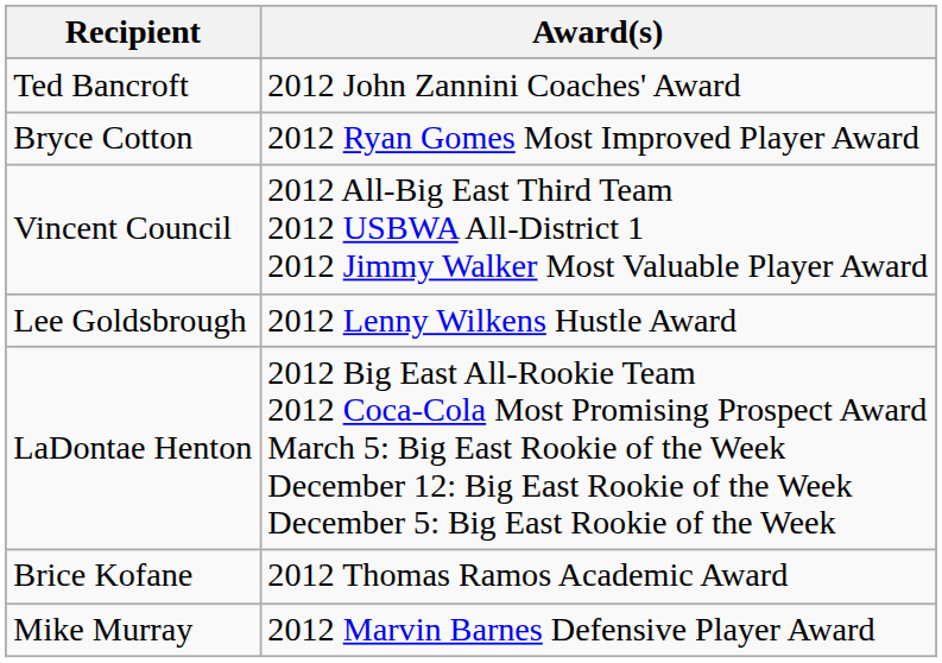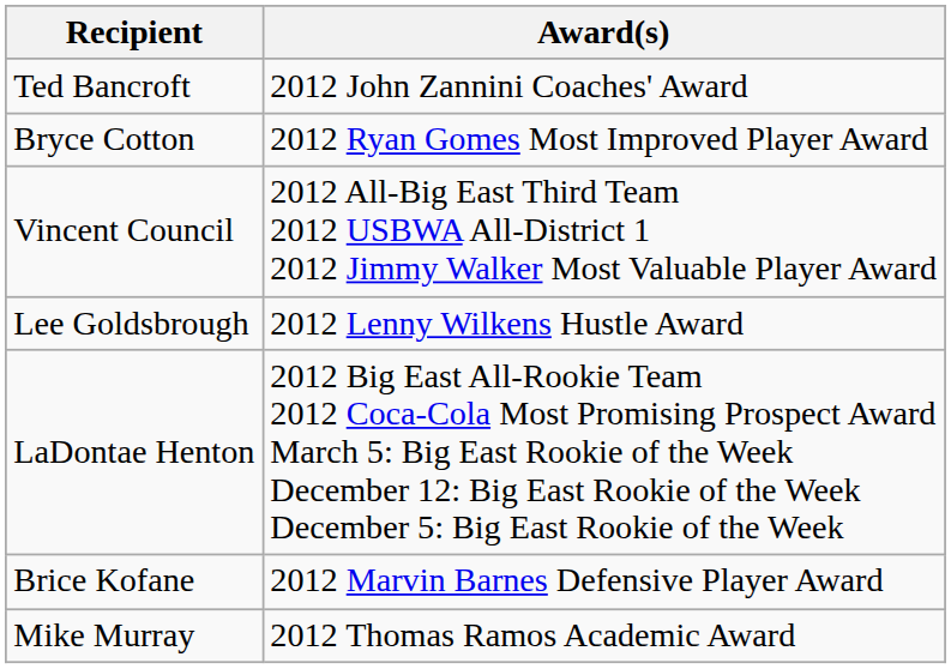 <table class="wikitable">
 <tr>
 <th>Recipient</th>
 <th>Award(s)</th>
 </tr>
 <tr>
 <td>Ted Bancroft</td>
 <td>2012 John Zannini Coaches' Award</td>
 </tr>
 <tr>
 <td>Bryce Cotton</td>
 <td>2012 <a href='#'>Ryan Gomes</a> Most Improved Player Award</td>
 </tr>
 <tr>
 <td>Vincent Council</td>
 <td>2012 All-Big East Third Team<br>2012 <a href='#'>USBWA</a> All-District 1<br>2012 <a href='#'>Jimmy Walker</a> Most Valuable Player Award</td>
 </tr>
 <tr>
 <td>Lee Goldsbrough</td>
 <td>2012 <a href='#'>Lenny Wilkens</a> Hustle Award</td>
 </tr>
 <tr>
 <td>LaDontae Henton</td>
 <td>2012 Big East All-Rookie Team<br>2012 <a href='#'>Coca-Cola</a> Most Promising Prospect Award<br>March 5: Big East Rookie of the Week<br>December 12: Big East Rookie of the Week<br>December 5: Big East Rookie of the Week</td>
 </tr>
 <tr>
 <td>Brice Kofane</td>
-<td>2012 Thomas Ramos Academic Award</td>
+<td>2012 <a href='#'>Marvin Barnes</a> Defensive Player Award</td>
 </tr>
 <tr>
 <td>Mike Murray</td>
-<td>2012 <a href='#'>Marvin Barnes</a> Defensive Player Award</td>
+<td>2012 Thomas Ramos Academic Award</td>
 </tr>
 </table>
